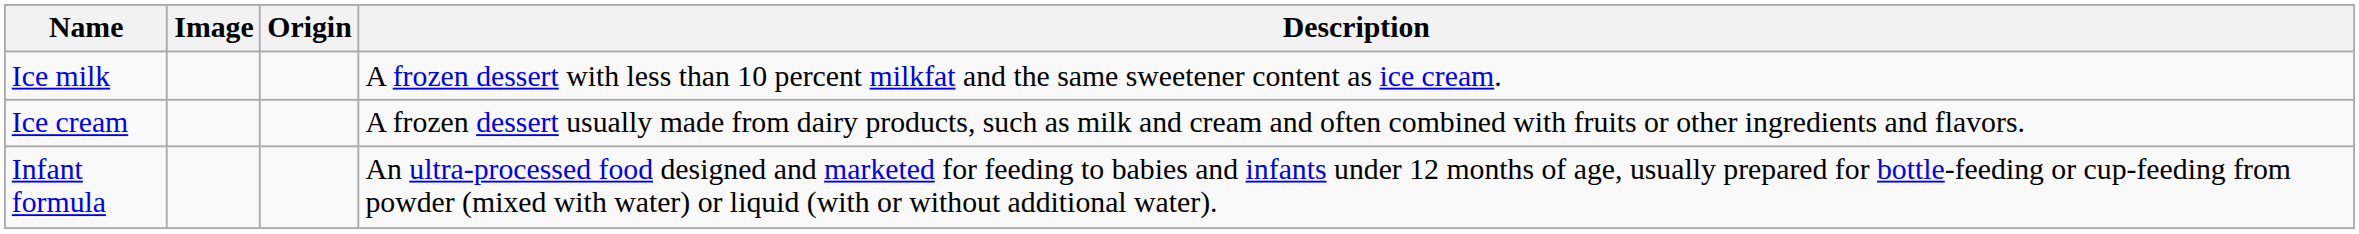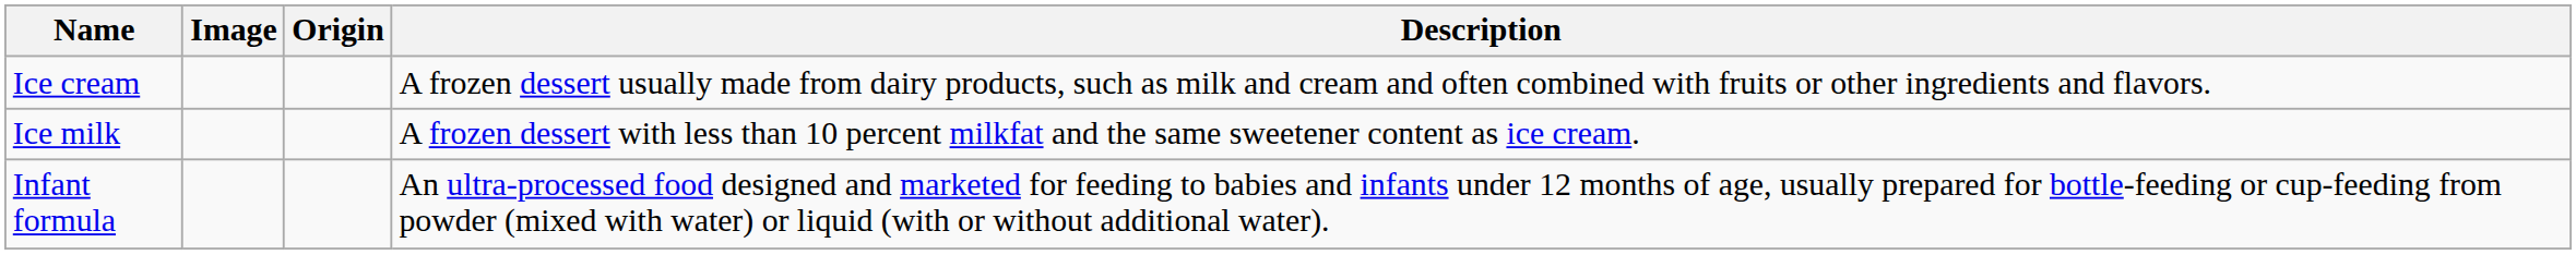 <table class="wikitable sortable" style="width:100%;">
 <tr>
 <th>Name</th>
 <th class="unsortable">Image</th>
 <th>Origin</th>
 <th>Description</th>
 </tr>
 <tr>
+<td><a href='#'>Ice cream</a></td>
+<td></td>
+<td></td>
+<td>A frozen <a href='#'>dessert</a> usually made from dairy products, such as milk and cream and often combined with fruits or other ingredients and flavors.</td>
+</tr>
+<tr>
 <td><a href='#'>Ice milk</a></td>
 <td></td>
 <td></td>
 <td>A <a href='#'>frozen dessert</a> with less than 10 percent <a href='#'>milkfat</a> and the same sweetener content as <a href='#'>ice cream</a>.</td>
-</tr>
-<tr>
-<td><a href='#'>Ice cream</a></td>
-<td></td>
-<td></td>
-<td>A frozen <a href='#'>dessert</a> usually made from dairy products, such as milk and cream and often combined with fruits or other ingredients and flavors.</td>
 </tr>
 <tr>
 <td><a href='#'>Infant formula</a></td>
 <td></td>
 <td></td>
 <td>An <a href='#'>ultra-processed food</a> designed and <a href='#'>marketed</a> for feeding to babies and <a href='#'>infants</a> under 12 months of age, usually prepared for <a href='#'>bottle</a>-feeding or cup-feeding from powder (mixed with water) or liquid (with or without additional water).</td>
 </tr>
 </table>
